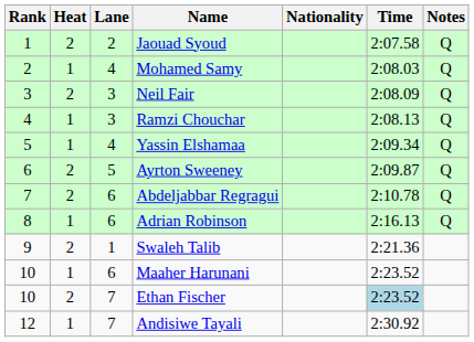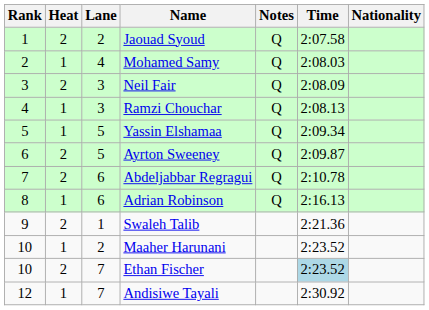 <table class="wikitable sortable" style="text-align:center">
 <tr>
 <th>Rank</th>
 <th>Heat</th>
 <th>Lane</th>
 <th>Name</th>
+<th>Notes</th>
+<th>Time</th>
 <th>Nationality</th>
-<th>Time</th>
-<th>Notes</th>
 </tr>
 <tr bgcolor=ccffcc>
 <td>1</td>
 <td>2</td>
 <td>2</td>
 <td align=left><a href='#'>Jaouad Syoud</a></td>
+<td>Q</td>
+<td>2:07.58</td>
 <td align=left></td>
-<td>2:07.58</td>
-<td>Q</td>
 </tr>
 <tr bgcolor=ccffcc>
 <td>2</td>
 <td>1</td>
 <td>4</td>
 <td align=left><a href='#'>Mohamed Samy</a></td>
+<td>Q</td>
+<td>2:08.03</td>
 <td align=left></td>
-<td>2:08.03</td>
-<td>Q</td>
 </tr>
 <tr bgcolor=ccffcc>
 <td>3</td>
 <td>2</td>
 <td>3</td>
 <td align=left><a href='#'>Neil Fair</a></td>
+<td>Q</td>
+<td>2:08.09</td>
 <td align=left></td>
-<td>2:08.09</td>
-<td>Q</td>
 </tr>
 <tr bgcolor=ccffcc>
 <td>4</td>
 <td>1</td>
 <td>3</td>
 <td align=left><a href='#'>Ramzi Chouchar</a></td>
+<td>Q</td>
+<td>2:08.13</td>
 <td align=left></td>
-<td>2:08.13</td>
-<td>Q</td>
 </tr>
 <tr bgcolor=ccffcc>
 <td>5</td>
 <td>1</td>
-<td>4</td>
+<td>5</td>
 <td align=left><a href='#'>Yassin Elshamaa</a></td>
+<td>Q</td>
+<td>2:09.34</td>
 <td align=left></td>
-<td>2:09.34</td>
-<td>Q</td>
 </tr>
 <tr bgcolor=ccffcc>
 <td>6</td>
 <td>2</td>
 <td>5</td>
 <td align=left><a href='#'>Ayrton Sweeney</a></td>
+<td>Q</td>
+<td>2:09.87</td>
 <td align=left></td>
-<td>2:09.87</td>
-<td>Q</td>
 </tr>
 <tr bgcolor=ccffcc>
 <td>7</td>
 <td>2</td>
 <td>6</td>
 <td align=left><a href='#'>Abdeljabbar Regragui</a></td>
+<td>Q</td>
+<td>2:10.78</td>
 <td align=left></td>
-<td>2:10.78</td>
-<td>Q</td>
 </tr>
 <tr bgcolor=ccffcc>
 <td>8</td>
 <td>1</td>
 <td>6</td>
 <td align=left><a href='#'>Adrian Robinson</a></td>
+<td>Q</td>
+<td>2:16.13</td>
 <td align=left></td>
-<td>2:16.13</td>
-<td>Q</td>
 </tr>
 <tr>
 <td>9</td>
 <td>2</td>
 <td>1</td>
 <td align=left><a href='#'>Swaleh Talib</a></td>
+<td></td>
+<td>2:21.36</td>
 <td align=left></td>
-<td>2:21.36</td>
-<td></td>
 </tr>
 <tr>
 <td>10</td>
 <td>1</td>
-<td>6</td>
+<td>2</td>
 <td align=left><a href='#'>Maaher Harunani</a></td>
+<td></td>
+<td>2:23.52</td>
 <td align=left></td>
-<td>2:23.52</td>
-<td></td>
 </tr>
 <tr>
 <td>10</td>
 <td>2</td>
 <td>7</td>
 <td align=left><a href='#'>Ethan Fischer</a></td>
+<td></td>
+<td style="background: lightblue;">2:23.52</td>
 <td align=left></td>
-<td style="background: lightblue;">2:23.52</td>
-<td></td>
 </tr>
 <tr>
 <td>12</td>
 <td>1</td>
 <td>7</td>
 <td align=left><a href='#'>Andisiwe Tayali</a></td>
+<td></td>
+<td>2:30.92</td>
 <td align=left></td>
-<td>2:30.92</td>
-<td></td>
 </tr>
 </table>
